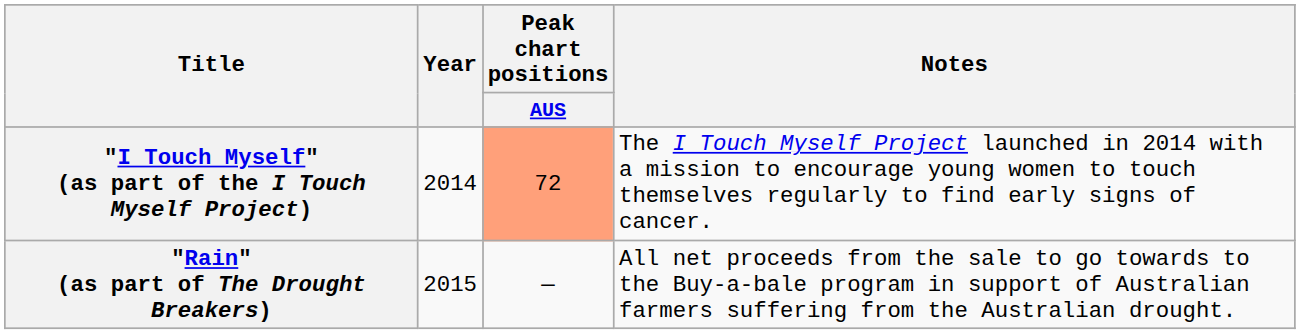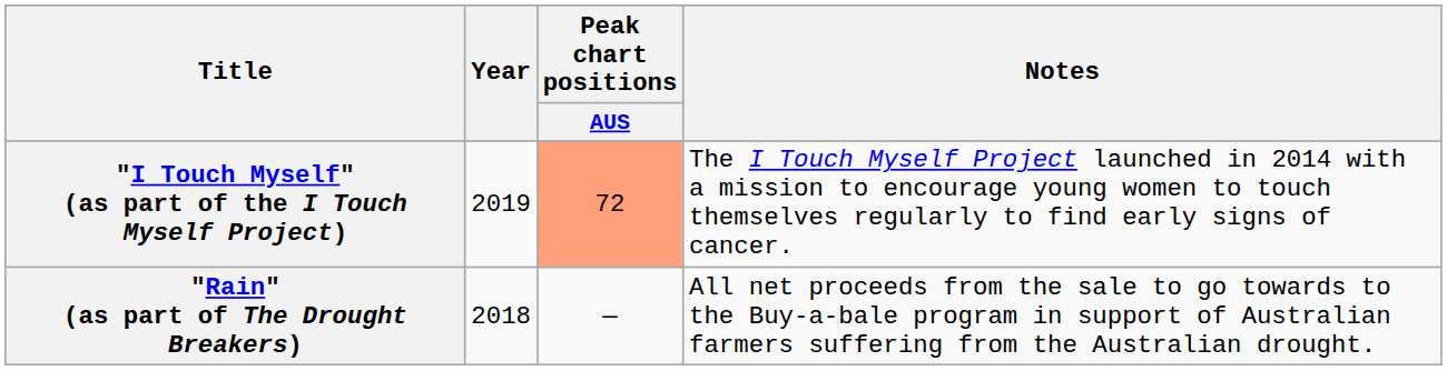 <table class="wikitable plainrowheaders" style="text-align:center;">
 <tr>
 <th scope="col" rowspan="2" style="width:18em;">Title</th>
 <th scope="col" rowspan="2" style="width:1em;">Year</th>
 <th scope="col" colspan="1">Peak chart positions</th>
 <th scope="col" rowspan="2" style="width:30em;">Notes</th>
 </tr>
 <tr>
 <th scope="col" style="width:3em;font-size:90%;"><a href='#'>AUS</a><br></th>
 </tr>
 <tr>
 <th scope="row">"<a href='#'>I Touch Myself</a>" <br><span>(as part of the <em>I Touch Myself Project</em>)</span></th>
-<td>2014</td>
+<td>2019</td>
 <td style="background: lightsalmon;">72</td>
 <td style="text-align:left;">The <em><a href='#'>I Touch Myself Project</a></em> launched in 2014 with a mission to encourage young women to touch themselves regularly to find early signs of cancer.</td>
 </tr>
 <tr>
 <th scope="row">"<a href='#'>Rain</a>" <br><span>(as part of <em>The Drought Breakers</em>)</span></th>
-<td rowspan="1">2015</td>
+<td rowspan="1">2018</td>
 <td>—</td>
 <td style="text-align:left;">All net proceeds from the sale to go towards to the Buy-a-bale program in support of Australian farmers suffering from the Australian drought.</td>
 </tr>
 </table>
